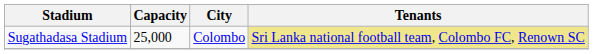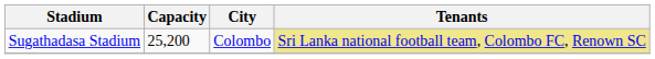 <table class="wikitable sortable">
 <tr>
 <th>Stadium</th>
 <th>Capacity</th>
 <th>City</th>
 <th>Tenants</th>
 </tr>
 <tr>
 <td><a href='#'>Sugathadasa Stadium</a></td>
-<td>25,000</td>
+<td>25,200</td>
 <td><a href='#'>Colombo</a></td>
 <td style="background: khaki;"><a href='#'>Sri Lanka national football team</a>, <a href='#'>Colombo FC</a>, <a href='#'>Renown SC</a></td>
 </tr>
 <tr>
 </tr>
 </table>
